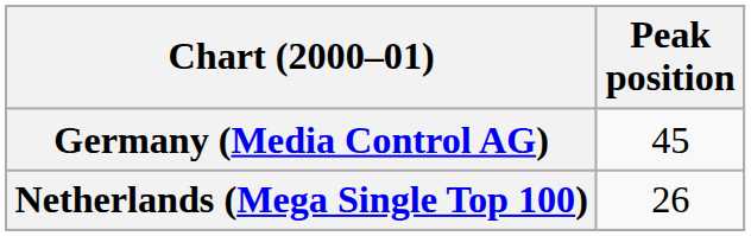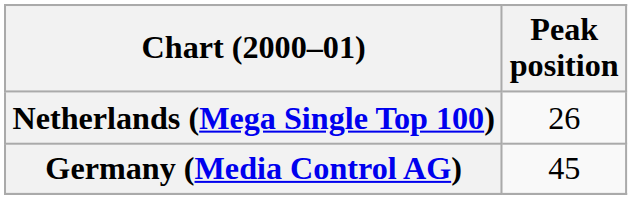 <table class="wikitable sortable plainrowheaders">
 <tr>
 </tr>
 <tr>
 <th>Chart (2000–01)</th>
 <th>Peak<br>position</th>
 </tr>
 <tr>
+<th scope="row">Netherlands (<a href='#'>Mega Single Top 100</a>)</th>
+<td style="text-align:center;">26</td>
+</tr>
+<tr>
 <th scope="row">Germany (<a href='#'>Media Control AG</a>)</th>
 <td style="text-align:center;">45</td>
 </tr>
 <tr>
-<th scope="row">Netherlands (<a href='#'>Mega Single Top 100</a>)</th>
-<td style="text-align:center;">26</td>
-</tr>
-<tr>
 </tr>
 </table>
